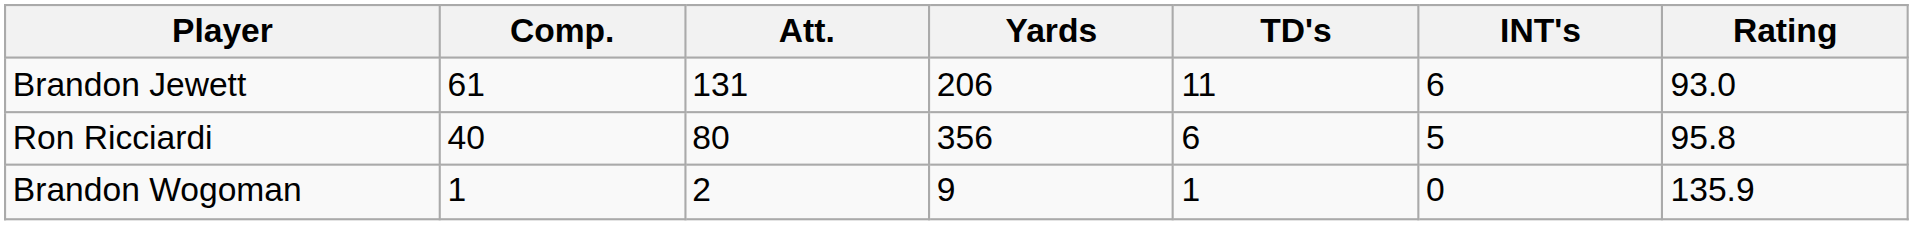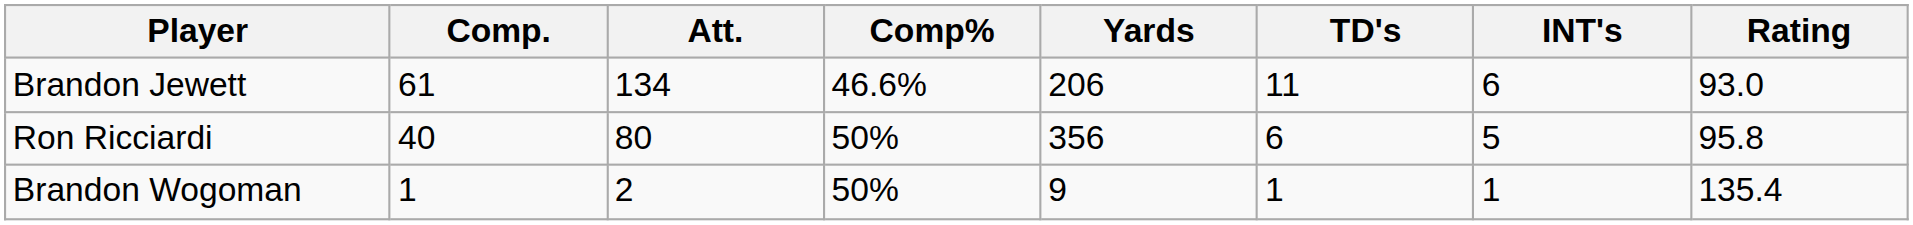 <table class="wikitable sortable">
 <tr>
 <th bgcolor="#DDDDFF" width="16%">Player</th>
 <th bgcolor="#DDDDFF" width="9%">Comp.</th>
 <th bgcolor="#DDDDFF" width="9%">Att.</th>
+<th bgcolor="#DDDDFF" width="9%">Comp%</th>
 <th bgcolor="#DDDDFF" width="9%">Yards</th>
 <th bgcolor="#DDDDFF" width="9%">TD's</th>
 <th bgcolor="#DDDDFF" width="9%">INT's</th>
 <th bgcolor="#DDDDFF" width="9%">Rating</th>
 </tr>
 <tr>
 <td>Brandon Jewett</td>
 <td>61</td>
-<td>131</td>
+<td>134</td>
+<td>46.6%</td>
 <td>206</td>
 <td>11</td>
 <td>6</td>
 <td>93.0</td>
 </tr>
 <tr>
 <td>Ron Ricciardi</td>
 <td>40</td>
 <td>80</td>
+<td>50%</td>
 <td>356</td>
 <td>6</td>
 <td>5</td>
 <td>95.8</td>
 </tr>
 <tr>
 <td>Brandon Wogoman</td>
 <td>1</td>
 <td>2</td>
+<td>50%</td>
 <td>9</td>
 <td>1</td>
-<td>0</td>
-<td>135.9</td>
+<td>1</td>
+<td>135.4</td>
 </tr>
 </table>
